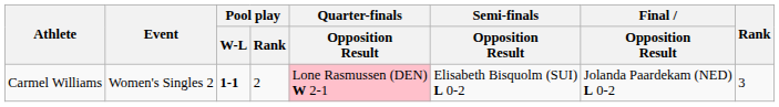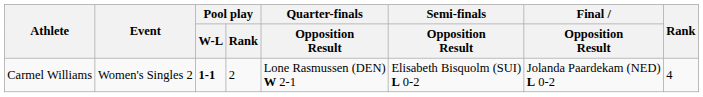 <table class="wikitable">
 <tr>
 <th rowspan="2">Athlete</th>
 <th rowspan="2">Event</th>
 <th colspan="2">Pool play</th>
 <th>Quarter-finals</th>
 <th>Semi-finals</th>
 <th>Final /<br></th>
 <th rowspan="2">Rank</th>
 </tr>
 <tr>
 <th>W-L</th>
 <th>Rank</th>
 <th>Opposition<br>Result</th>
 <th>Opposition<br>Result</th>
 <th>Opposition<br>Result</th>
 </tr>
 <tr>
 <td>Carmel Williams</td>
 <td>Women's Singles 2</td>
 <td><strong>1-1</strong></td>
 <td>2</td>
-<td style="background: pink;"> Lone Rasmussen (DEN)<br><strong>W</strong> 2-1</td>
+<td> Lone Rasmussen (DEN)<br><strong>W</strong> 2-1</td>
 <td> Elisabeth Bisquolm (SUI)<br><strong>L</strong> 0-2</td>
 <td> Jolanda Paardekam (NED)<br><strong>L</strong> 0-2</td>
-<td>3</td>
+<td>4</td>
 </tr>
 </table>
